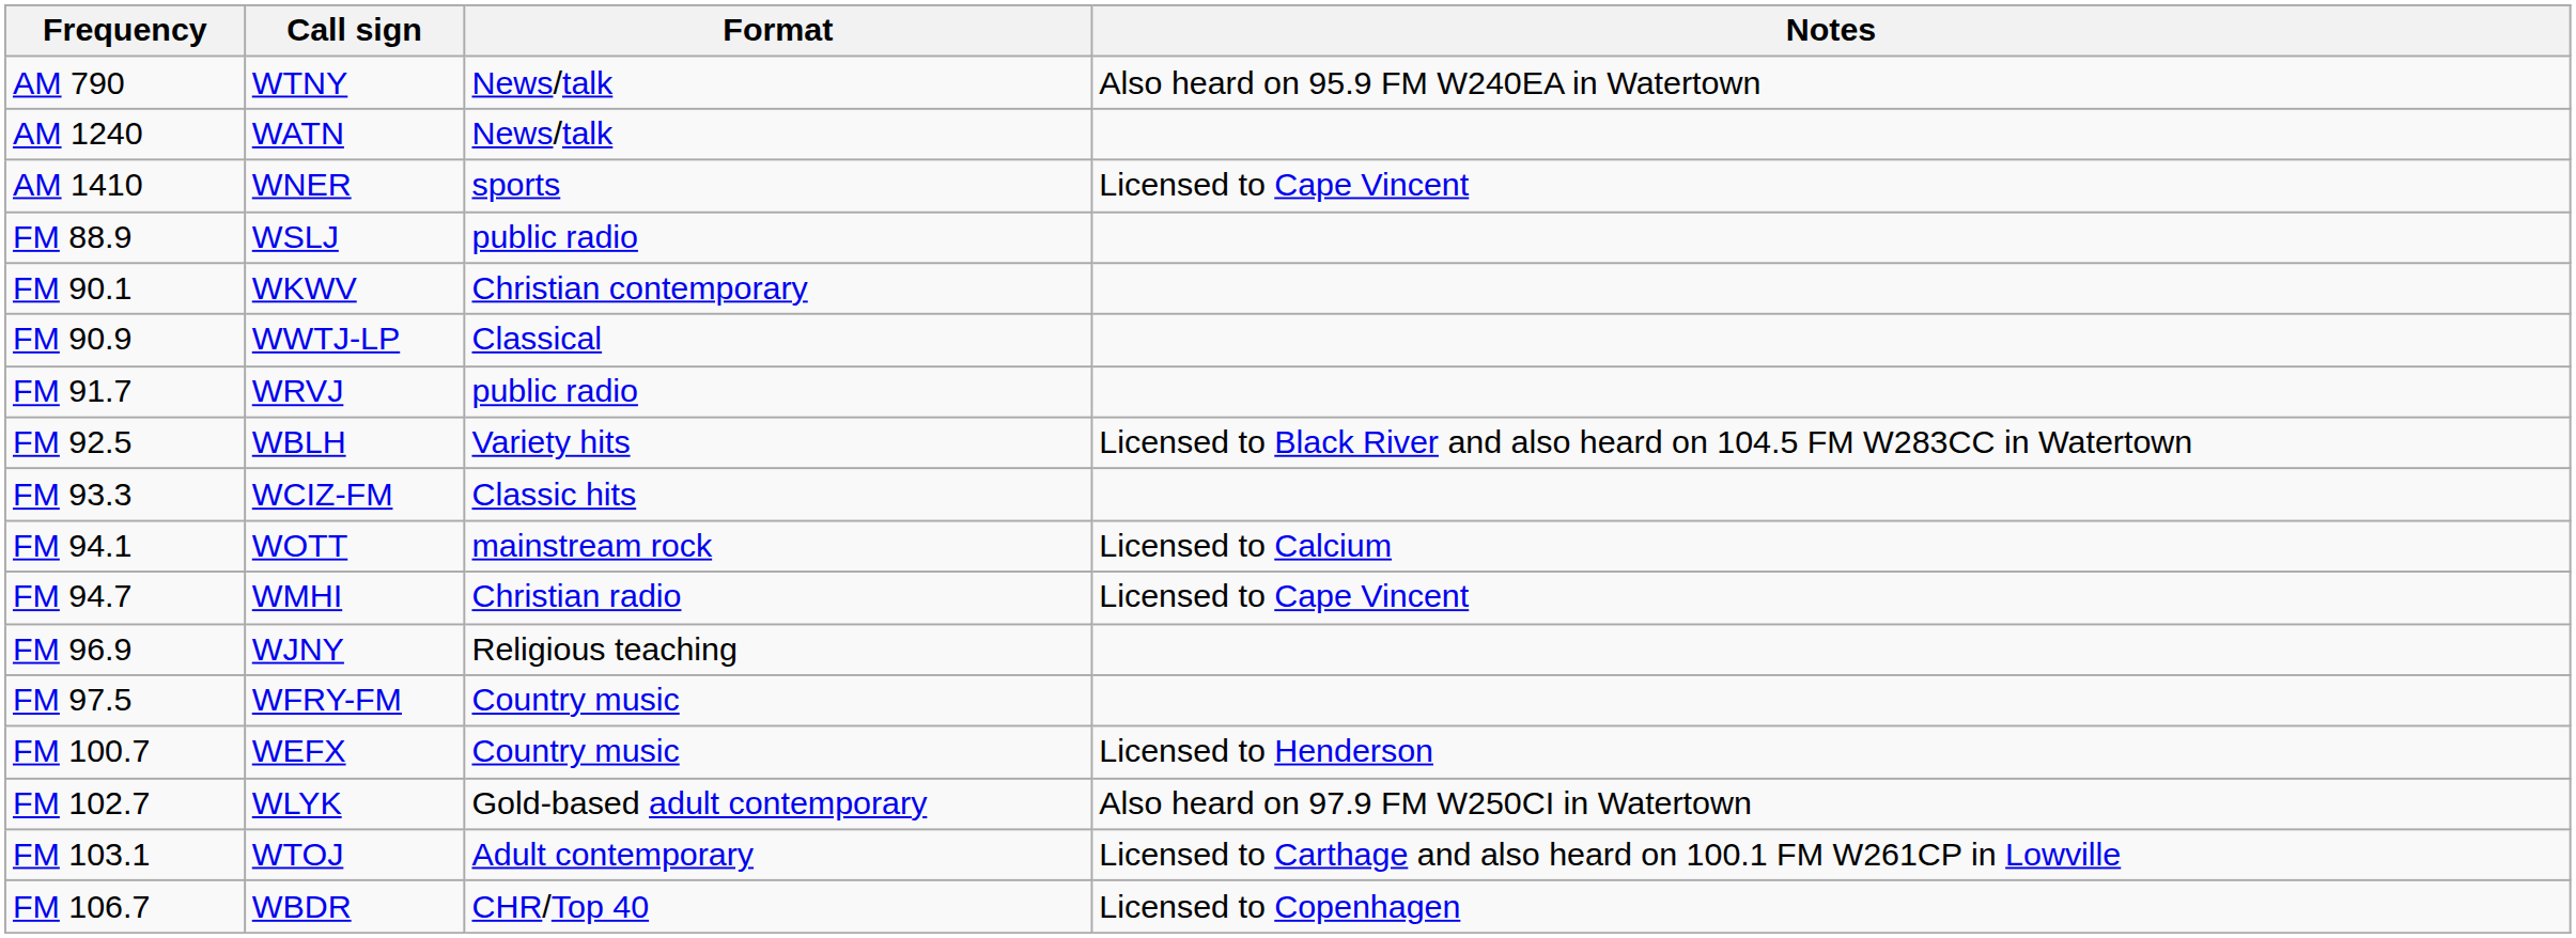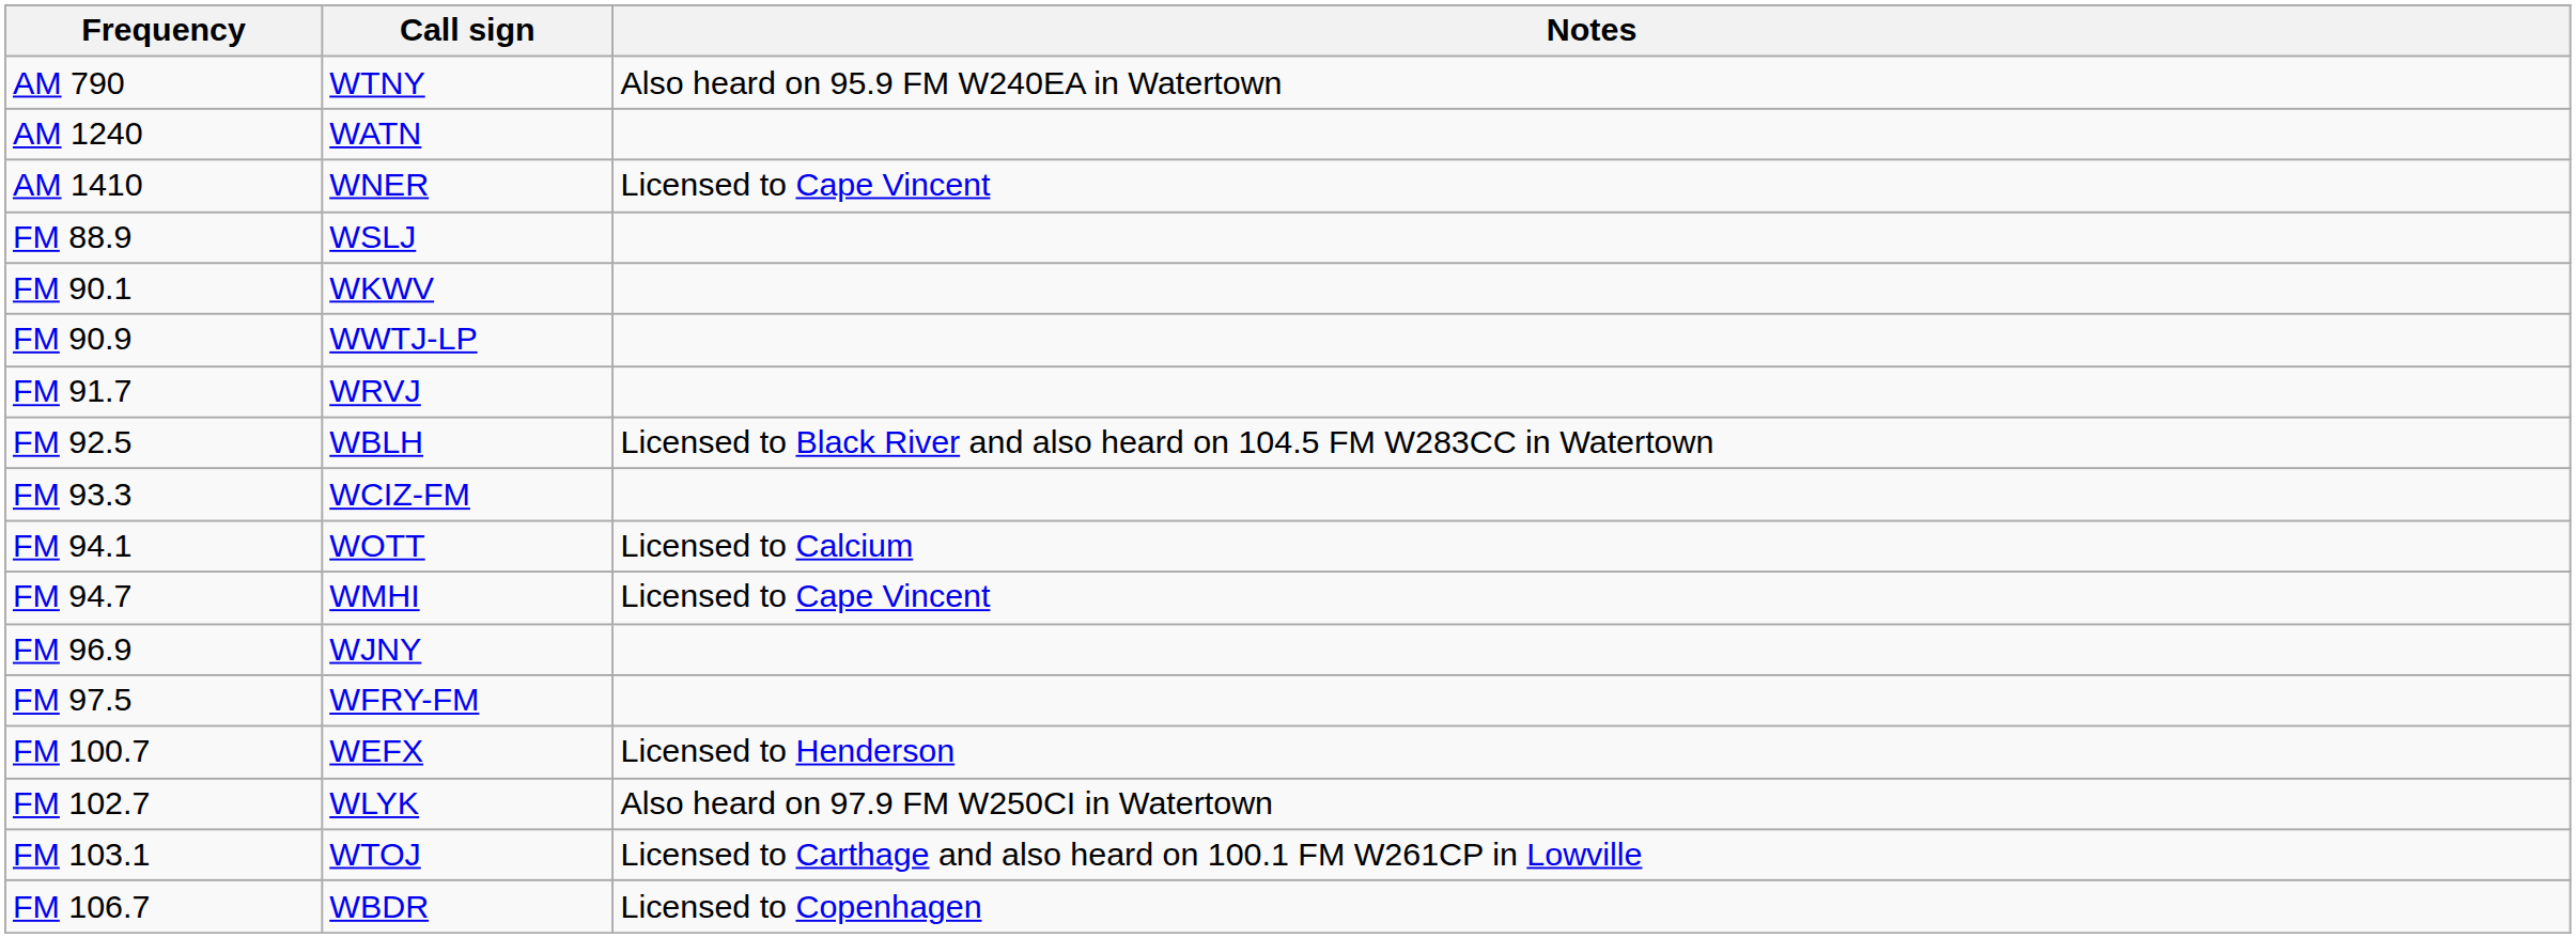 <table class="wikitable sortable"  width="100%">
 <tr>
 <th>Frequency</th>
 <th>Call sign</th>
-<th>Format</th>
 <th>Notes</th>
 </tr>
 <tr>
 <td><a href='#'>AM</a> 790</td>
 <td><a href='#'>WTNY</a></td>
-<td><a href='#'>News</a>/<a href='#'>talk</a></td>
 <td>Also heard on 95.9 FM W240EA in Watertown</td>
 </tr>
 <tr>
 <td><a href='#'>AM</a> 1240</td>
 <td><a href='#'>WATN</a></td>
-<td><a href='#'>News</a>/<a href='#'>talk</a></td>
 <td></td>
 </tr>
 <tr>
 <td><a href='#'>AM</a> 1410</td>
 <td><a href='#'>WNER</a></td>
-<td><a href='#'>sports</a></td>
 <td>Licensed to <a href='#'>Cape Vincent</a></td>
 </tr>
 <tr>
 <td><a href='#'>FM</a> 88.9</td>
 <td><a href='#'>WSLJ</a></td>
-<td><a href='#'>public radio</a></td>
 <td></td>
 </tr>
 <tr>
 <td><a href='#'>FM</a> 90.1</td>
 <td><a href='#'>WKWV</a></td>
-<td><a href='#'>Christian contemporary</a></td>
 <td></td>
 </tr>
 <tr>
 <td><a href='#'>FM</a> 90.9</td>
 <td><a href='#'>WWTJ-LP</a></td>
-<td><a href='#'>Classical</a></td>
 <td></td>
 </tr>
 <tr>
 <td><a href='#'>FM</a> 91.7</td>
 <td><a href='#'>WRVJ</a></td>
-<td><a href='#'>public radio</a></td>
 <td></td>
 </tr>
 <tr>
 <td><a href='#'>FM</a> 92.5</td>
 <td><a href='#'>WBLH</a></td>
-<td><a href='#'>Variety hits</a></td>
 <td>Licensed  to <a href='#'>Black River</a> and also heard on 104.5 FM W283CC in Watertown</td>
 </tr>
 <tr>
 <td><a href='#'>FM</a> 93.3</td>
 <td><a href='#'>WCIZ-FM</a></td>
-<td><a href='#'>Classic hits</a></td>
 <td></td>
 </tr>
 <tr>
 <td><a href='#'>FM</a> 94.1</td>
 <td><a href='#'>WOTT</a></td>
-<td><a href='#'>mainstream rock</a></td>
 <td>Licensed to <a href='#'>Calcium</a></td>
 </tr>
 <tr>
 <td><a href='#'>FM</a> 94.7</td>
 <td><a href='#'>WMHI</a></td>
-<td><a href='#'>Christian radio</a></td>
 <td>Licensed to <a href='#'>Cape Vincent</a></td>
 </tr>
 <tr>
 <td><a href='#'>FM</a> 96.9</td>
 <td><a href='#'>WJNY</a></td>
-<td>Religious teaching</td>
 <td></td>
 </tr>
 <tr>
 <td><a href='#'>FM</a> 97.5</td>
 <td><a href='#'>WFRY-FM</a></td>
-<td><a href='#'>Country music</a></td>
 <td></td>
 </tr>
 <tr>
 <td><a href='#'>FM</a> 100.7</td>
 <td><a href='#'>WEFX</a></td>
-<td><a href='#'>Country music</a></td>
 <td>Licensed to <a href='#'>Henderson</a></td>
 </tr>
 <tr>
 <td><a href='#'>FM</a> 102.7</td>
 <td><a href='#'>WLYK</a></td>
-<td>Gold-based <a href='#'>adult contemporary</a></td>
 <td>Also heard on 97.9 FM W250CI in Watertown</td>
 </tr>
 <tr>
 <td><a href='#'>FM</a> 103.1</td>
 <td><a href='#'>WTOJ</a></td>
-<td><a href='#'>Adult contemporary</a></td>
 <td>Licensed to <a href='#'>Carthage</a> and also heard on 100.1 FM W261CP in <a href='#'>Lowville</a></td>
 </tr>
 <tr>
 <td><a href='#'>FM</a> 106.7</td>
 <td><a href='#'>WBDR</a></td>
-<td><a href='#'>CHR</a>/<a href='#'>Top 40</a></td>
 <td>Licensed to <a href='#'>Copenhagen</a></td>
 </tr>
 </table>
